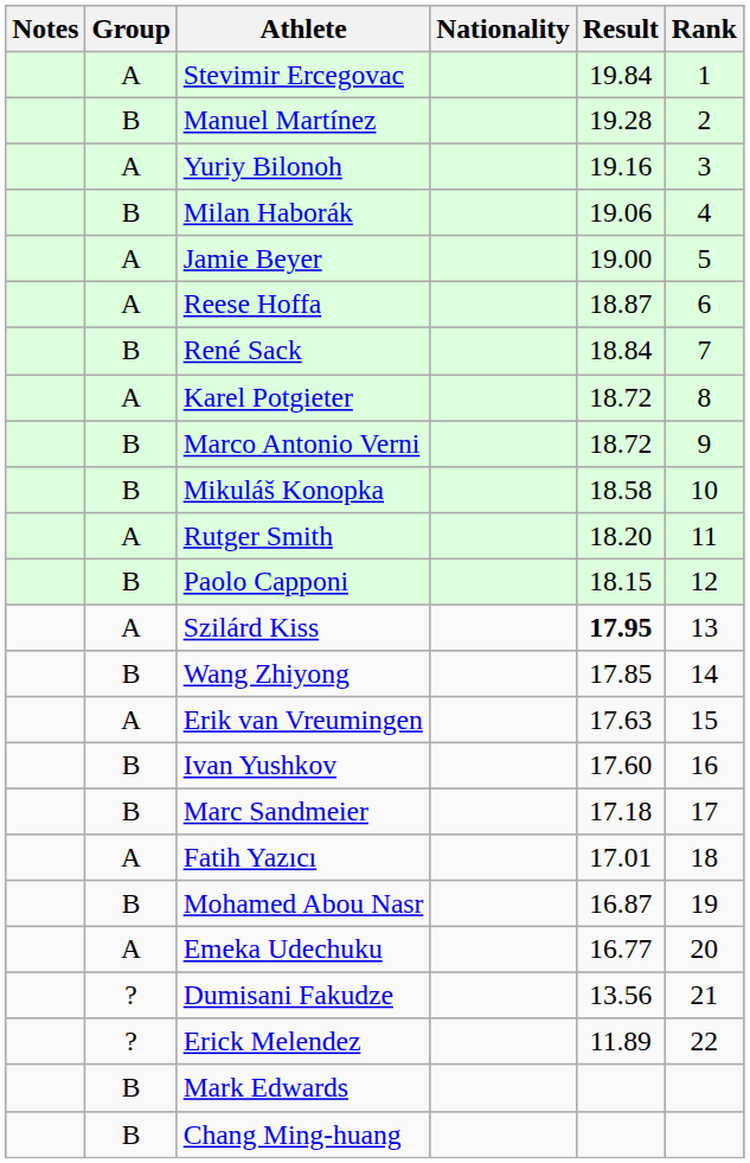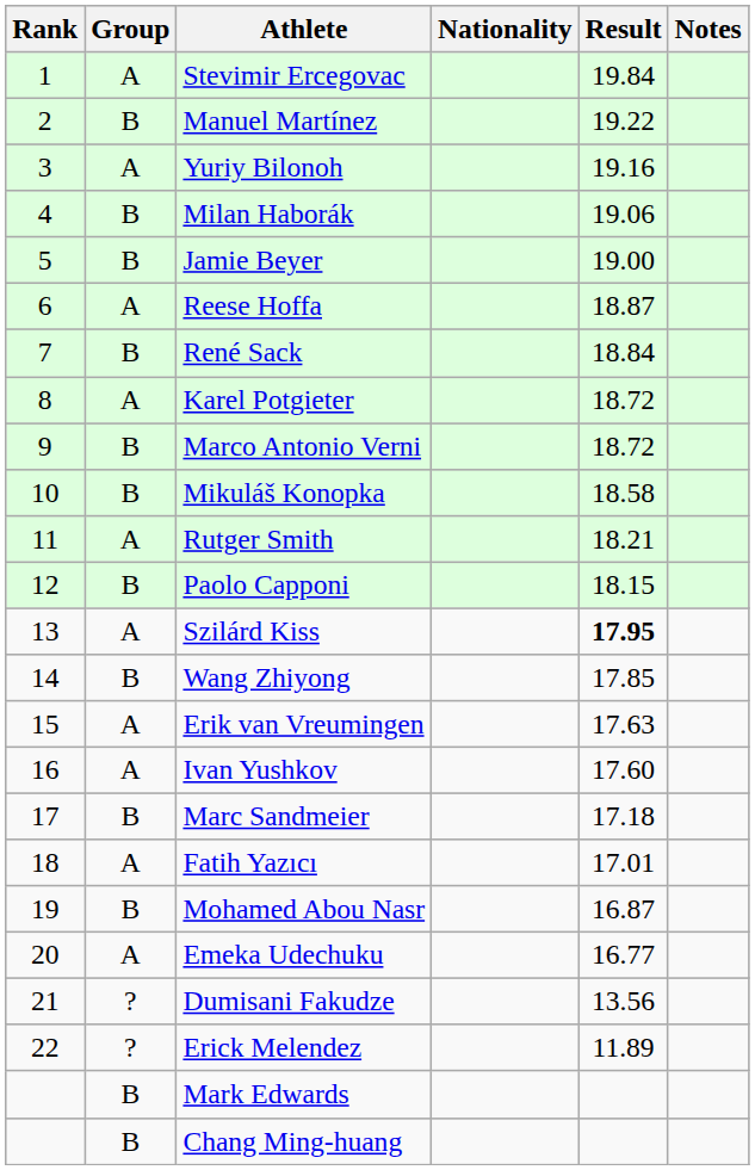 <table class="wikitable sortable" style="text-align:center;font-size:95%">
 <tr>
-<th>Notes</th>
+<th>Rank</th>
 <th>Group</th>
 <th>Athlete</th>
 <th>Nationality</th>
 <th>Result</th>
-<th>Rank</th>
+<th>Notes</th>
 </tr>
 <tr bgcolor=ddffdd>
-<td></td>
+<td>1</td>
 <td>A</td>
 <td align="left"><a href='#'>Stevimir Ercegovac</a></td>
 <td align=left></td>
 <td>19.84</td>
-<td>1</td>
+<td></td>
 </tr>
 <tr bgcolor=ddffdd>
-<td></td>
+<td>2</td>
 <td>B</td>
 <td align="left"><a href='#'>Manuel Martínez</a></td>
 <td align=left></td>
-<td>19.28</td>
-<td>2</td>
+<td>19.22</td>
+<td></td>
 </tr>
 <tr bgcolor=ddffdd>
-<td></td>
+<td>3</td>
 <td>A</td>
 <td align="left"><a href='#'>Yuriy Bilonoh</a></td>
 <td align=left></td>
 <td>19.16</td>
-<td>3</td>
+<td></td>
 </tr>
 <tr bgcolor=ddffdd>
-<td></td>
+<td>4</td>
 <td>B</td>
 <td align="left"><a href='#'>Milan Haborák</a></td>
 <td align=left></td>
 <td>19.06</td>
-<td>4</td>
+<td></td>
 </tr>
 <tr bgcolor=ddffdd>
-<td></td>
-<td>A</td>
+<td>5</td>
+<td>B</td>
 <td align="left"><a href='#'>Jamie Beyer</a></td>
 <td align=left></td>
 <td>19.00</td>
-<td>5</td>
+<td></td>
 </tr>
 <tr bgcolor=ddffdd>
-<td></td>
+<td>6</td>
 <td>A</td>
 <td align="left"><a href='#'>Reese Hoffa</a></td>
 <td align=left></td>
 <td>18.87</td>
-<td>6</td>
+<td></td>
 </tr>
 <tr bgcolor=ddffdd>
-<td></td>
+<td>7</td>
 <td>B</td>
 <td align="left"><a href='#'>René Sack</a></td>
 <td align=left></td>
 <td>18.84</td>
-<td>7</td>
+<td></td>
 </tr>
 <tr bgcolor=ddffdd>
-<td></td>
+<td>8</td>
 <td>A</td>
 <td align="left"><a href='#'>Karel Potgieter</a></td>
 <td align=left></td>
 <td>18.72</td>
-<td>8</td>
+<td></td>
 </tr>
 <tr bgcolor=ddffdd>
-<td></td>
+<td>9</td>
 <td>B</td>
 <td align="left"><a href='#'>Marco Antonio Verni</a></td>
 <td align=left></td>
 <td>18.72</td>
-<td>9</td>
+<td></td>
 </tr>
 <tr bgcolor=ddffdd>
-<td></td>
+<td>10</td>
 <td>B</td>
 <td align="left"><a href='#'>Mikuláš Konopka</a></td>
 <td align=left></td>
 <td>18.58</td>
-<td>10</td>
+<td></td>
 </tr>
 <tr bgcolor=ddffdd>
-<td></td>
+<td>11</td>
 <td>A</td>
 <td align="left"><a href='#'>Rutger Smith</a></td>
 <td align=left></td>
-<td>18.20</td>
-<td>11</td>
+<td>18.21</td>
+<td></td>
 </tr>
 <tr bgcolor=ddffdd>
-<td></td>
+<td>12</td>
 <td>B</td>
 <td align="left"><a href='#'>Paolo Capponi</a></td>
 <td align=left></td>
 <td>18.15</td>
-<td>12</td>
+<td></td>
 </tr>
 <tr>
-<td></td>
+<td>13</td>
 <td>A</td>
 <td align="left"><a href='#'>Szilárd Kiss</a></td>
 <td align=left></td>
 <td><strong>17.95</strong></td>
-<td>13</td>
+<td></td>
 </tr>
 <tr>
-<td></td>
+<td>14</td>
 <td>B</td>
 <td align="left"><a href='#'>Wang Zhiyong</a></td>
 <td align=left></td>
 <td>17.85</td>
-<td>14</td>
+<td></td>
 </tr>
 <tr>
-<td></td>
+<td>15</td>
 <td>A</td>
 <td align="left"><a href='#'>Erik van Vreumingen</a></td>
 <td align=left></td>
 <td>17.63</td>
-<td>15</td>
+<td></td>
 </tr>
 <tr>
-<td></td>
-<td>B</td>
+<td>16</td>
+<td>A</td>
 <td align="left"><a href='#'>Ivan Yushkov</a></td>
 <td align=left></td>
 <td>17.60</td>
-<td>16</td>
+<td></td>
 </tr>
 <tr>
-<td></td>
+<td>17</td>
 <td>B</td>
 <td align="left"><a href='#'>Marc Sandmeier</a></td>
 <td align=left></td>
 <td>17.18</td>
-<td>17</td>
+<td></td>
 </tr>
 <tr>
-<td></td>
+<td>18</td>
 <td>A</td>
 <td align="left"><a href='#'>Fatih Yazıcı</a></td>
 <td align=left></td>
 <td>17.01</td>
-<td>18</td>
+<td></td>
 </tr>
 <tr>
-<td></td>
+<td>19</td>
 <td>B</td>
 <td align="left"><a href='#'>Mohamed Abou Nasr</a></td>
 <td align=left></td>
 <td>16.87</td>
-<td>19</td>
+<td></td>
 </tr>
 <tr>
-<td></td>
+<td>20</td>
 <td>A</td>
 <td align="left"><a href='#'>Emeka Udechuku</a></td>
 <td align=left></td>
 <td>16.77</td>
-<td>20</td>
+<td></td>
 </tr>
 <tr>
-<td></td>
+<td>21</td>
 <td>?</td>
 <td align="left"><a href='#'>Dumisani Fakudze</a></td>
 <td align=left></td>
 <td>13.56</td>
-<td>21</td>
+<td></td>
 </tr>
 <tr>
-<td></td>
+<td>22</td>
 <td>?</td>
 <td align="left"><a href='#'>Erick Melendez</a></td>
 <td align=left></td>
 <td>11.89</td>
-<td>22</td>
+<td></td>
 </tr>
 <tr>
 <td></td>
 <td>B</td>
 <td align="left"><a href='#'>Mark Edwards</a></td>
 <td align=left></td>
 <td></td>
 <td></td>
 </tr>
 <tr>
 <td></td>
 <td>B</td>
 <td align="left"><a href='#'>Chang Ming-huang</a></td>
 <td align=left></td>
 <td></td>
 <td></td>
 </tr>
 </table>
